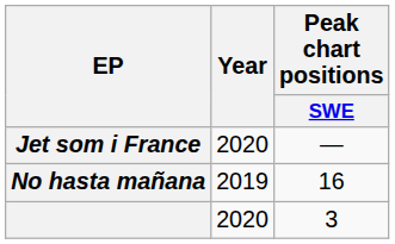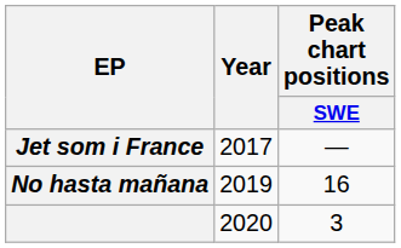 <table class="wikitable plainrowheaders" style="text-align:center;">
 <tr>
 <th scope="col" rowspan="2">EP</th>
 <th scope="col" rowspan="2">Year</th>
 <th scope="col" colspan="1">Peak chart positions</th>
 </tr>
 <tr>
 <th scope="col" style="width:3em;font-size:85%;"><a href='#'>SWE</a><br></th>
 </tr>
 <tr>
 <th scope="row"><em>Jet som i France</em></th>
-<td>2020</td>
+<td>2017</td>
 <td>—</td>
 </tr>
 <tr>
 <th scope="row"><em>No hasta mañana</em></th>
 <td>2019</td>
 <td>16</td>
 </tr>
 <tr>
 <th scope="row"></th>
 <td>2020</td>
 <td>3</td>
 </tr>
 </table>
